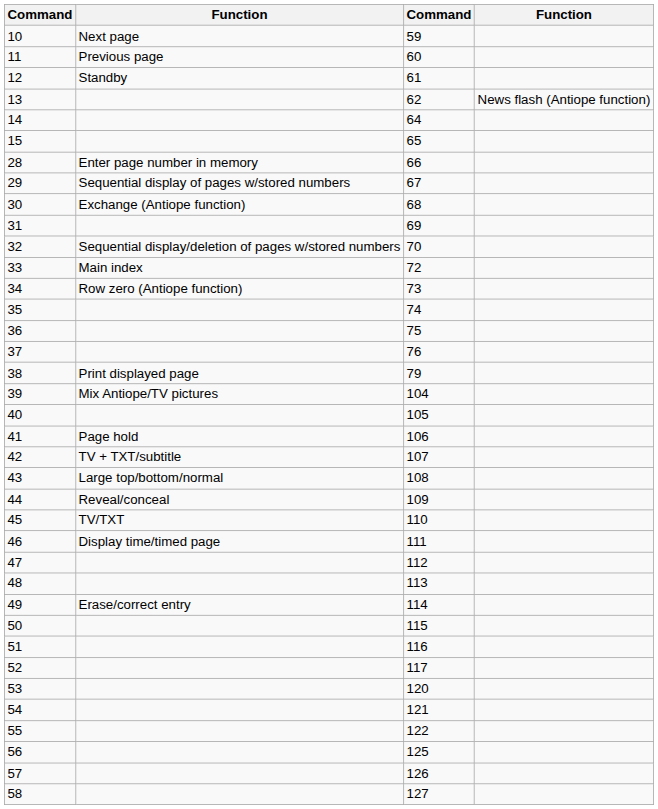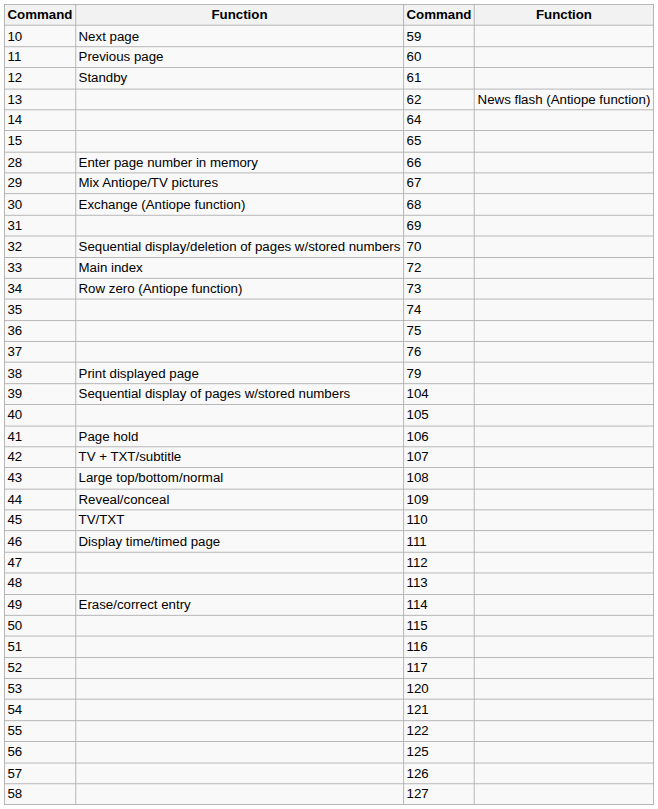 <table class="wikitable" border="1">
 <tr>
 <th>Command</th>
 <th>Function</th>
 <th>Command</th>
 <th>Function</th>
 </tr>
 <tr>
 <td>10</td>
 <td>Next page</td>
 <td>59</td>
 <td></td>
 </tr>
 <tr>
 <td>11</td>
 <td>Previous page</td>
 <td>60</td>
 <td></td>
 </tr>
 <tr>
 <td>12</td>
 <td>Standby</td>
 <td>61</td>
 <td></td>
 </tr>
 <tr>
 <td>13</td>
 <td></td>
 <td>62</td>
 <td>News flash (Antiope function)</td>
 </tr>
 <tr>
 <td>14</td>
 <td></td>
 <td>64</td>
 <td></td>
 </tr>
 <tr>
 <td>15</td>
 <td></td>
 <td>65</td>
 <td></td>
 </tr>
 <tr>
 <td>28</td>
 <td>Enter page number in memory</td>
 <td>66</td>
 <td></td>
 </tr>
 <tr>
 <td>29</td>
-<td>Sequential display of pages w/stored numbers</td>
+<td>Mix Antiope/TV pictures</td>
 <td>67</td>
 <td></td>
 </tr>
 <tr>
 <td>30</td>
 <td>Exchange (Antiope function)</td>
 <td>68</td>
 <td></td>
 </tr>
 <tr>
 <td>31</td>
 <td></td>
 <td>69</td>
 <td></td>
 </tr>
 <tr>
 <td>32</td>
 <td>Sequential display/deletion of pages w/stored numbers</td>
 <td>70</td>
 <td></td>
 </tr>
 <tr>
 <td>33</td>
 <td>Main index</td>
 <td>72</td>
 <td></td>
 </tr>
 <tr>
 <td>34</td>
 <td>Row zero (Antiope function)</td>
 <td>73</td>
 <td></td>
 </tr>
 <tr>
 <td>35</td>
 <td></td>
 <td>74</td>
 <td></td>
 </tr>
 <tr>
 <td>36</td>
 <td></td>
 <td>75</td>
 <td></td>
 </tr>
 <tr>
 <td>37</td>
 <td></td>
 <td>76</td>
 <td></td>
 </tr>
 <tr>
 <td>38</td>
 <td>Print displayed page</td>
 <td>79</td>
 <td></td>
 </tr>
 <tr>
 <td>39</td>
-<td>Mix Antiope/TV pictures</td>
+<td>Sequential display of pages w/stored numbers</td>
 <td>104</td>
 <td></td>
 </tr>
 <tr>
 <td>40</td>
 <td></td>
 <td>105</td>
 <td></td>
 </tr>
 <tr>
 <td>41</td>
 <td>Page hold</td>
 <td>106</td>
 <td></td>
 </tr>
 <tr>
 <td>42</td>
 <td>TV + TXT/subtitle</td>
 <td>107</td>
 <td></td>
 </tr>
 <tr>
 <td>43</td>
 <td>Large top/bottom/normal</td>
 <td>108</td>
 <td></td>
 </tr>
 <tr>
 <td>44</td>
 <td>Reveal/conceal</td>
 <td>109</td>
 <td></td>
 </tr>
 <tr>
 <td>45</td>
 <td>TV/TXT</td>
 <td>110</td>
 <td></td>
 </tr>
 <tr>
 <td>46</td>
 <td>Display time/timed page</td>
 <td>111</td>
 <td></td>
 </tr>
 <tr>
 <td>47</td>
 <td></td>
 <td>112</td>
 <td></td>
 </tr>
 <tr>
 <td>48</td>
 <td></td>
 <td>113</td>
 <td></td>
 </tr>
 <tr>
 <td>49</td>
 <td>Erase/correct entry</td>
 <td>114</td>
 <td></td>
 </tr>
 <tr>
 <td>50</td>
 <td></td>
 <td>115</td>
 <td></td>
 </tr>
 <tr>
 <td>51</td>
 <td></td>
 <td>116</td>
 <td></td>
 </tr>
 <tr>
 <td>52</td>
 <td></td>
 <td>117</td>
 <td></td>
 </tr>
 <tr>
 <td>53</td>
 <td></td>
 <td>120</td>
 <td></td>
 </tr>
 <tr>
 <td>54</td>
 <td></td>
 <td>121</td>
 <td></td>
 </tr>
 <tr>
 <td>55</td>
 <td></td>
 <td>122</td>
 <td></td>
 </tr>
 <tr>
 <td>56</td>
 <td></td>
 <td>125</td>
 <td></td>
 </tr>
 <tr>
 <td>57</td>
 <td></td>
 <td>126</td>
 <td></td>
 </tr>
 <tr>
 <td>58</td>
 <td></td>
 <td>127</td>
 <td></td>
 </tr>
 </table>
